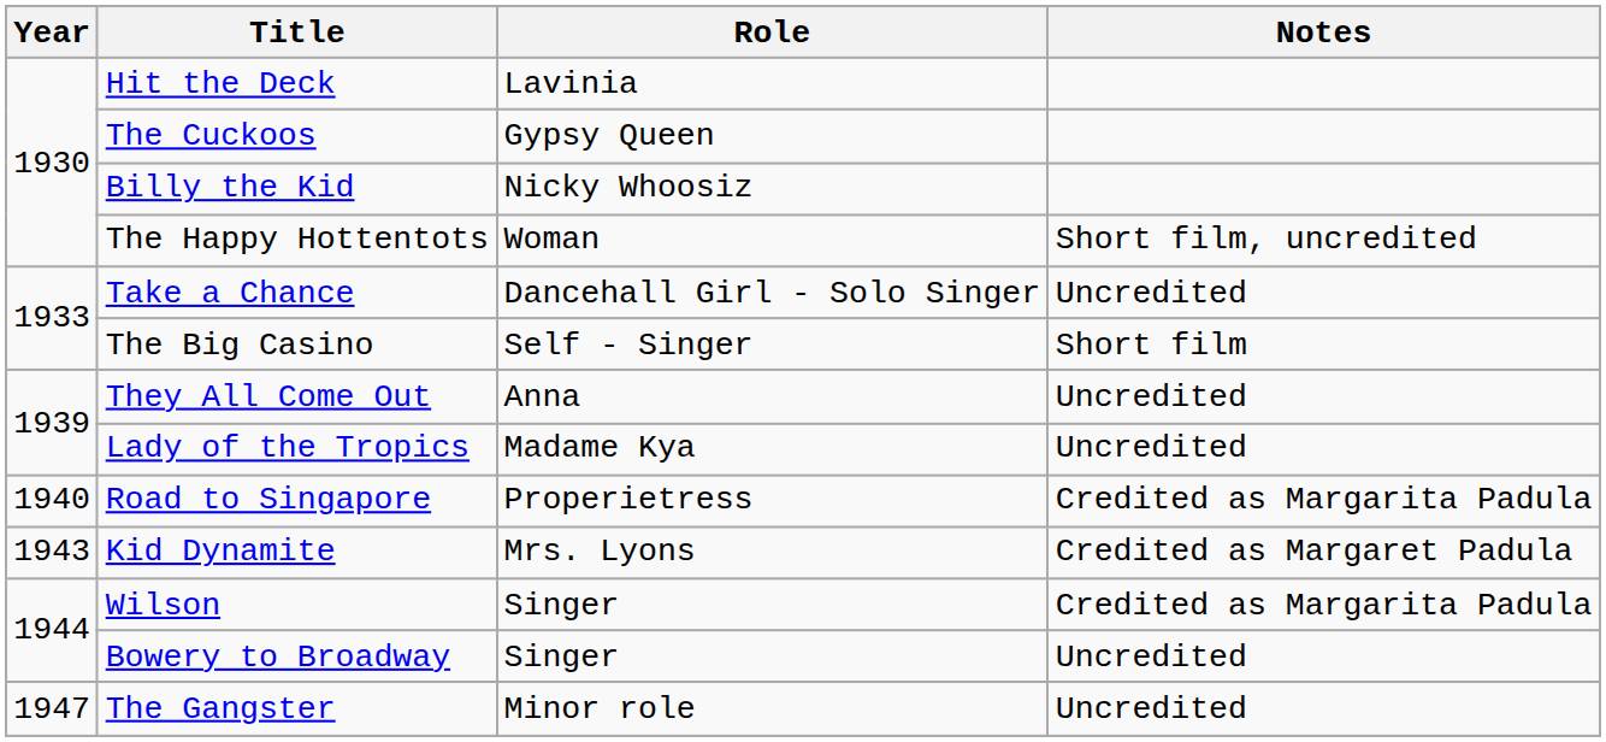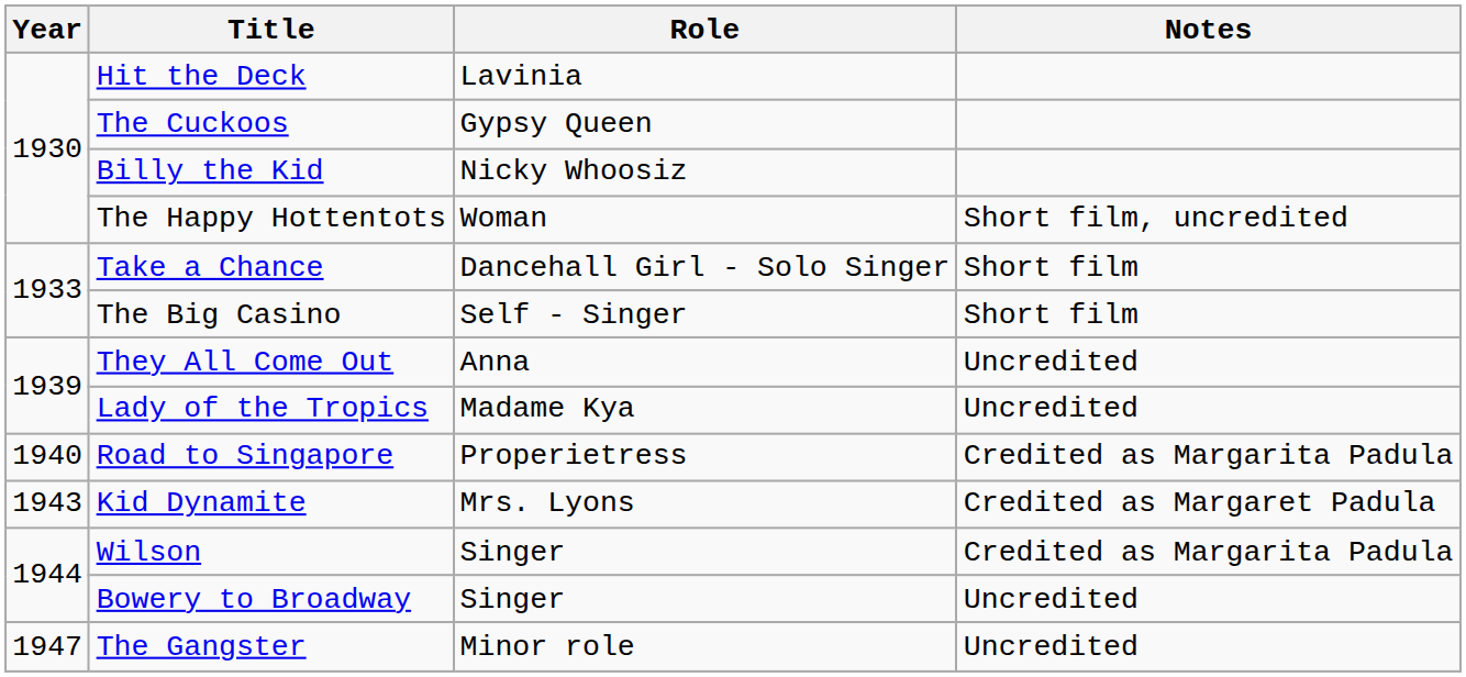 <table class="wikitable sortable">
 <tr>
 <th>Year</th>
 <th>Title</th>
 <th>Role</th>
 <th>Notes</th>
 </tr>
 <tr>
 <td rowspan=4>1930</td>
 <td><a href='#'>Hit the Deck</a></td>
 <td>Lavinia</td>
 <td></td>
 </tr>
 <tr>
 <td><a href='#'>The Cuckoos</a></td>
 <td>Gypsy Queen</td>
 <td></td>
 </tr>
 <tr>
 <td><a href='#'>Billy the Kid</a></td>
 <td>Nicky Whoosiz</td>
 <td></td>
 </tr>
 <tr>
 <td>The Happy Hottentots</td>
 <td>Woman</td>
 <td>Short film, uncredited</td>
 </tr>
 <tr>
 <td rowspan=2>1933</td>
 <td><a href='#'>Take a Chance</a></td>
 <td>Dancehall Girl - Solo Singer</td>
-<td>Uncredited</td>
+<td>Short film</td>
 </tr>
 <tr>
 <td>The Big Casino</td>
 <td>Self - Singer</td>
 <td>Short film</td>
 </tr>
 <tr>
 <td rowspan=2>1939</td>
 <td><a href='#'>They All Come Out</a></td>
 <td>Anna</td>
 <td>Uncredited</td>
 </tr>
 <tr>
 <td><a href='#'>Lady of the Tropics</a></td>
 <td>Madame Kya</td>
 <td>Uncredited</td>
 </tr>
 <tr>
 <td>1940</td>
 <td><a href='#'>Road to Singapore</a></td>
 <td>Properietress</td>
 <td>Credited as Margarita Padula</td>
 </tr>
 <tr>
 <td>1943</td>
 <td><a href='#'>Kid Dynamite</a></td>
 <td>Mrs. Lyons</td>
 <td>Credited as Margaret Padula</td>
 </tr>
 <tr>
 <td rowspan=2>1944</td>
 <td><a href='#'>Wilson</a></td>
 <td>Singer</td>
 <td>Credited as Margarita Padula</td>
 </tr>
 <tr>
 <td><a href='#'>Bowery to Broadway</a></td>
 <td>Singer</td>
 <td>Uncredited</td>
 </tr>
 <tr>
 <td>1947</td>
 <td><a href='#'>The Gangster</a></td>
 <td>Minor role</td>
 <td>Uncredited</td>
 </tr>
 </table>
